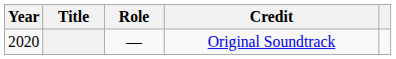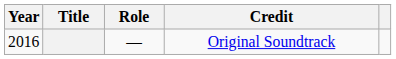 <table class="wikitable plainrowheaders unsortable" style="text-align:center">
 <tr>
 <th style="width:10%;">Year</th>
 <th>Title</th>
 <th>Role</th>
 <th>Credit</th>
 <th></th>
 </tr>
 <tr>
-<td>2020</td>
+<td>2016</td>
 <th scope="row"></th>
 <td>—</td>
 <td><a href='#'>Original Soundtrack</a></td>
 <td style="text-align: center;"></td>
 </tr>
 </table>
